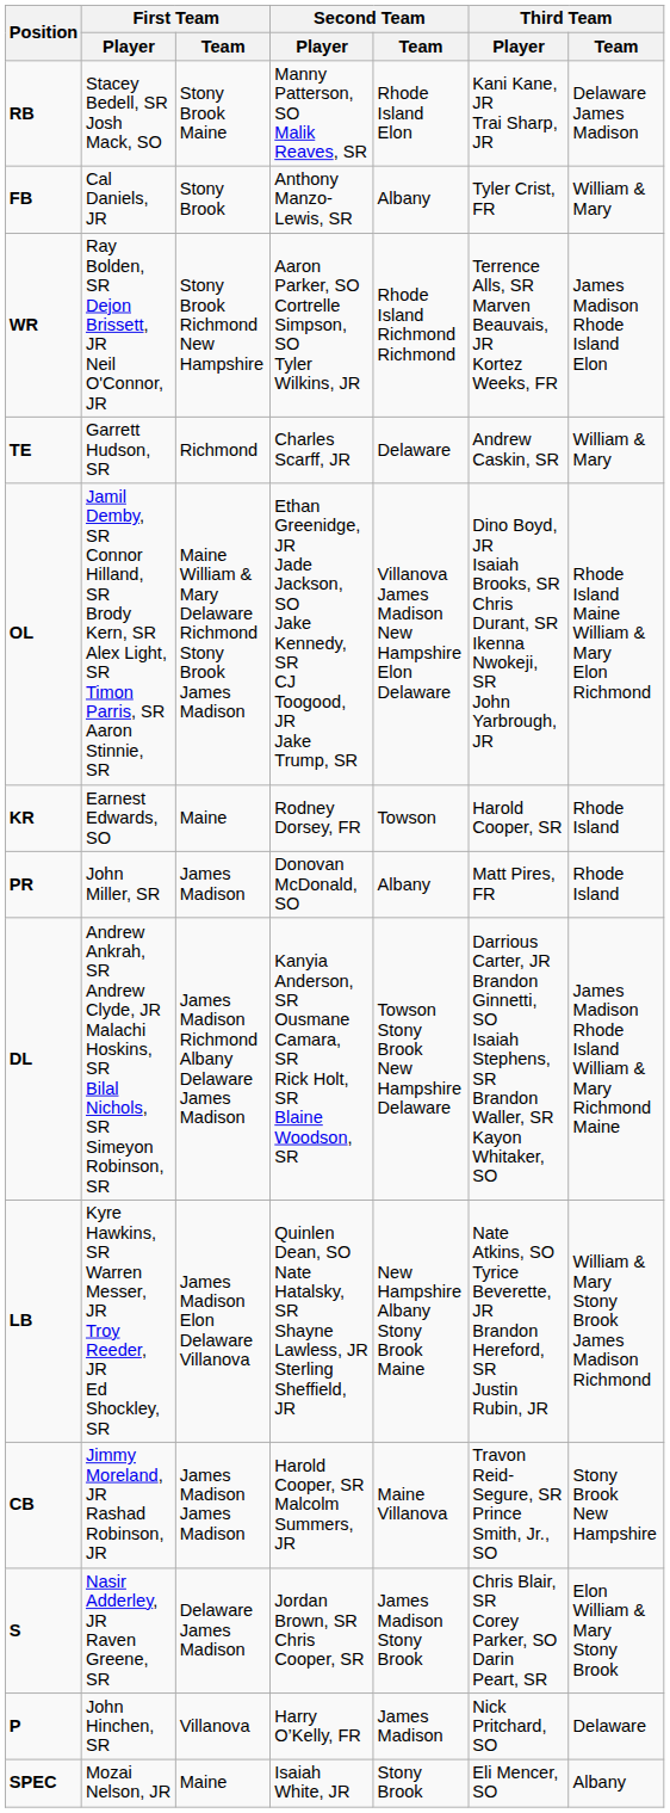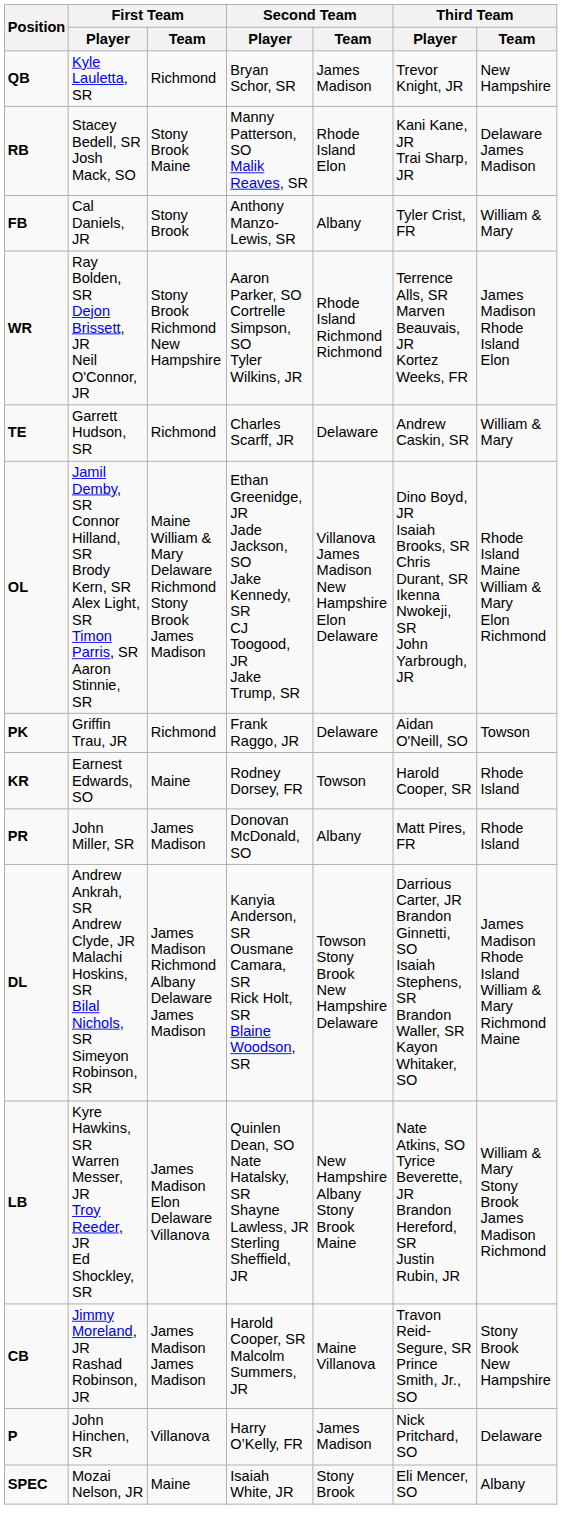 <table class="wikitable" border="1">
 <tr>
 <th rowspan="2">Position</th>
 <th colspan="2">First Team</th>
 <th colspan="2">Second Team</th>
 <th colspan="2">Third Team</th>
 </tr>
 <tr>
 <th>Player</th>
 <th>Team</th>
 <th>Player</th>
 <th>Team</th>
 <th>Player</th>
 <th>Team</th>
+</tr>
+<tr>
+<td><strong>QB</strong></td>
+<td><a href='#'>Kyle Lauletta</a>, SR</td>
+<td>Richmond</td>
+<td>Bryan Schor, SR</td>
+<td>James Madison</td>
+<td>Trevor Knight, JR</td>
+<td>New Hampshire</td>
 </tr>
 <tr>
 <td><strong>RB</strong></td>
 <td>Stacey Bedell, SR<br>Josh Mack, SO</td>
 <td>Stony Brook<br>Maine</td>
 <td>Manny Patterson, SO<br><a href='#'>Malik Reaves</a>, SR</td>
 <td>Rhode Island<br>Elon</td>
 <td>Kani Kane, JR<br>Trai Sharp, JR</td>
 <td>Delaware<br>James Madison</td>
 </tr>
 <tr>
 <td><strong>FB</strong></td>
 <td>Cal Daniels, JR</td>
 <td>Stony Brook</td>
 <td>Anthony Manzo-Lewis, SR</td>
 <td>Albany</td>
 <td>Tyler Crist, FR</td>
 <td>William & Mary</td>
 </tr>
 <tr>
 <td><strong>WR</strong></td>
 <td>Ray Bolden, SR<br><a href='#'>Dejon Brissett</a>, JR<br>Neil O'Connor, JR</td>
 <td>Stony Brook<br>Richmond<br>New Hampshire<br></td>
 <td>Aaron Parker, SO<br>Cortrelle Simpson, SO<br>Tyler Wilkins, JR</td>
 <td>Rhode Island<br>Richmond<br>Richmond</td>
 <td>Terrence Alls, SR<br>Marven Beauvais, JR<br>Kortez Weeks, FR</td>
 <td>James Madison<br>Rhode Island<br>Elon</td>
 </tr>
 <tr>
 <td><strong>TE</strong></td>
 <td>Garrett Hudson, SR</td>
 <td>Richmond</td>
 <td>Charles Scarff, JR</td>
 <td>Delaware</td>
 <td>Andrew Caskin, SR</td>
 <td>William & Mary</td>
 </tr>
 <tr>
 <td><strong>OL</strong></td>
 <td><a href='#'>Jamil Demby</a>, SR<br>Connor Hilland, SR<br>Brody Kern, SR<br>Alex Light, SR<br><a href='#'>Timon Parris</a>, SR<br>Aaron Stinnie, SR</td>
 <td>Maine<br>William & Mary<br>Delaware<br>Richmond<br>Stony Brook<br>James Madison</td>
 <td>Ethan Greenidge, JR<br>Jade Jackson, SO<br>Jake Kennedy, SR<br>CJ Toogood, JR<br>Jake Trump, SR</td>
 <td>Villanova<br>James Madison<br>New Hampshire<br>Elon<br>Delaware</td>
 <td>Dino Boyd, JR<br>Isaiah Brooks, SR<br>Chris Durant, SR<br>Ikenna Nwokeji, SR<br>John Yarbrough, JR</td>
 <td>Rhode Island<br>Maine<br>William & Mary<br>Elon<br>Richmond</td>
 </tr>
 <tr>
+<td><strong>PK</strong></td>
+<td>Griffin Trau, JR</td>
+<td>Richmond</td>
+<td>Frank Raggo, JR</td>
+<td>Delaware</td>
+<td>Aidan O'Neill, SO</td>
+<td>Towson</td>
+</tr>
+<tr>
 <td><strong>KR</strong></td>
 <td>Earnest Edwards, SO</td>
 <td>Maine</td>
 <td>Rodney Dorsey, FR</td>
 <td>Towson</td>
 <td>Harold Cooper, SR</td>
 <td>Rhode Island</td>
 </tr>
 <tr>
 <td><strong>PR</strong></td>
 <td>John Miller, SR</td>
 <td>James Madison</td>
 <td>Donovan McDonald, SO</td>
 <td>Albany</td>
 <td>Matt Pires, FR</td>
 <td>Rhode Island</td>
 </tr>
 <tr>
 <td><strong>DL</strong></td>
 <td>Andrew Ankrah, SR<br>Andrew Clyde, JR<br>Malachi Hoskins, SR<br><a href='#'>Bilal Nichols</a>, SR<br>Simeyon Robinson, SR</td>
 <td>James Madison<br>Richmond<br>Albany<br>Delaware<br>James Madison</td>
 <td>Kanyia Anderson, SR<br>Ousmane Camara, SR<br>Rick Holt, SR<br><a href='#'>Blaine Woodson</a>, SR</td>
 <td>Towson<br>Stony Brook<br>New Hampshire<br>Delaware</td>
 <td>Darrious Carter, JR<br>Brandon Ginnetti, SO<br>Isaiah Stephens, SR<br>Brandon Waller, SR<br>Kayon Whitaker, SO</td>
 <td>James Madison<br>Rhode Island<br>William & Mary<br>Richmond<br>Maine</td>
 </tr>
 <tr>
 <td><strong>LB</strong></td>
 <td>Kyre Hawkins, SR<br>Warren Messer, JR<br><a href='#'>Troy Reeder</a>, JR<br>Ed Shockley, SR</td>
 <td>James Madison<br>Elon<br>Delaware<br>Villanova</td>
 <td>Quinlen Dean, SO<br>Nate Hatalsky, SR<br>Shayne Lawless, JR<br>Sterling Sheffield, JR</td>
 <td>New Hampshire<br>Albany<br>Stony Brook<br>Maine</td>
 <td>Nate Atkins, SO<br>Tyrice Beverette, JR<br>Brandon Hereford, SR<br>Justin Rubin, JR</td>
 <td>William & Mary<br>Stony Brook<br>James Madison<br>Richmond</td>
 </tr>
 <tr>
 <td><strong>CB</strong></td>
 <td><a href='#'>Jimmy Moreland</a>, JR<br>Rashad Robinson, JR<br></td>
 <td>James Madison<br>James Madison</td>
 <td>Harold Cooper, SR<br>Malcolm Summers, JR</td>
 <td>Maine<br>Villanova</td>
 <td>Travon Reid-Segure, SR<br>Prince Smith, Jr., SO</td>
 <td>Stony Brook<br>New Hampshire</td>
 </tr>
 <tr>
-<td><strong>S</strong></td>
-<td><a href='#'>Nasir Adderley</a>, JR<br>Raven Greene, SR</td>
-<td>Delaware<br>James Madison</td>
-<td>Jordan Brown, SR<br>Chris Cooper, SR</td>
-<td>James Madison<br>Stony Brook</td>
-<td>Chris Blair, SR<br>Corey Parker, SO<br>Darin Peart, SR</td>
-<td>Elon<br>William & Mary<br>Stony Brook</td>
-</tr>
-<tr>
 <td><strong>P</strong></td>
 <td>John Hinchen, SR</td>
 <td>Villanova</td>
 <td>Harry O’Kelly, FR</td>
 <td>James Madison</td>
 <td>Nick Pritchard, SO</td>
 <td>Delaware</td>
 </tr>
 <tr>
 <td><strong>SPEC</strong></td>
 <td>Mozai Nelson, JR</td>
 <td>Maine</td>
 <td>Isaiah White, JR</td>
 <td>Stony Brook</td>
 <td>Eli Mencer, SO</td>
 <td>Albany</td>
 </tr>
 </table>
